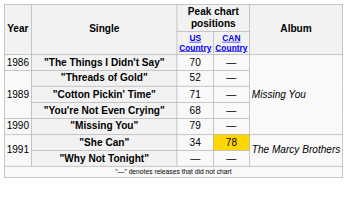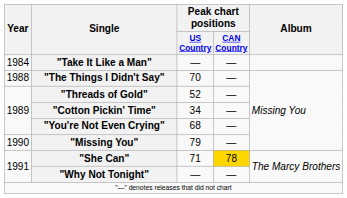 <table class="wikitable plainrowheaders" style="text-align:center;">
 <tr>
 <th rowspan="2">Year</th>
 <th rowspan="2" style="width:14em;">Single</th>
 <th colspan="2">Peak chart<br>positions</th>
 <th rowspan="2">Album</th>
 </tr>
 <tr style="font-size:smaller;">
 <th width="45"><a href='#'>US Country</a><br></th>
 <th width="45"><a href='#'>CAN Country</a><br></th>
 </tr>
 <tr>
-<td>1986</td>
+<td>1984</td>
+<th scope="row">"Take It Like a Man"</th>
+<td>—</td>
+<td>—</td>
+<td></td>
+</tr>
+<tr>
+<td>1988</td>
 <th scope="row">"The Things I Didn't Say"</th>
 <td>70</td>
 <td>—</td>
 <td align="left" rowspan="5"><em>Missing You</em></td>
 </tr>
 <tr>
 <td rowspan="3">1989</td>
 <th scope="row">"Threads of Gold"</th>
 <td>52</td>
 <td>—</td>
 </tr>
 <tr>
 <th scope="row">"Cotton Pickin' Time"</th>
-<td>71</td>
+<td>34</td>
 <td>—</td>
 </tr>
 <tr>
 <th scope="row">"You're Not Even Crying"</th>
 <td>68</td>
 <td>—</td>
 </tr>
 <tr>
 <td>1990</td>
 <th scope="row">"Missing You"</th>
 <td>79</td>
 <td>—</td>
 </tr>
 <tr>
 <td rowspan="2">1991</td>
 <th scope="row">"She Can"</th>
-<td>34</td>
+<td>71</td>
 <td style="background: gold;">78</td>
 <td rowspan="2" align="left"><em>The Marcy Brothers</em></td>
 </tr>
 <tr>
 <th scope="row">"Why Not Tonight"</th>
 <td>—</td>
 <td>—</td>
 </tr>
 <tr>
 <td colspan="5" style="font-size:8pt">"—" denotes releases that did not chart</td>
 </tr>
 </table>
